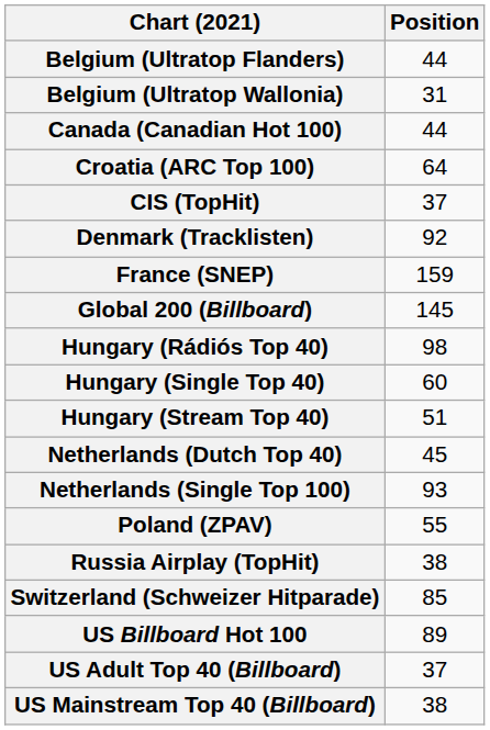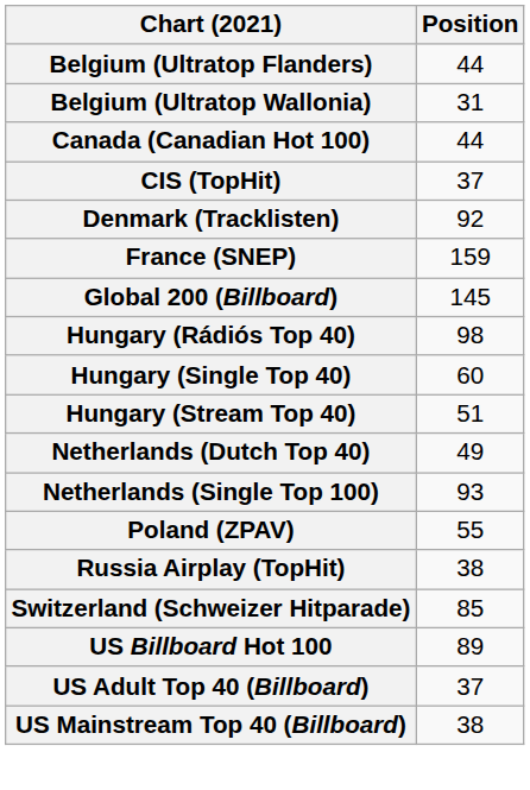 <table class="wikitable sortable plainrowheaders" style="text-align:center">
 <tr>
 <th scope="col">Chart (2021)</th>
 <th scope="col">Position</th>
 </tr>
 <tr>
 <th scope="row">Belgium (Ultratop Flanders)</th>
 <td>44</td>
 </tr>
 <tr>
 <th scope="row">Belgium (Ultratop Wallonia)</th>
 <td>31</td>
 </tr>
 <tr>
 <th scope="row">Canada (Canadian Hot 100)</th>
 <td>44</td>
-</tr>
-<tr>
-<th scope="row">Croatia (ARC Top 100)</th>
-<td>64</td>
 </tr>
 <tr>
 <th scope="row">CIS (TopHit)</th>
 <td>37</td>
 </tr>
 <tr>
 <th scope="row">Denmark (Tracklisten)</th>
 <td>92</td>
 </tr>
 <tr>
 <th scope="row">France (SNEP)</th>
 <td>159</td>
 </tr>
 <tr>
 <th scope="row">Global 200 (<em>Billboard</em>)</th>
 <td>145</td>
 </tr>
 <tr>
 <th scope="row">Hungary (Rádiós Top 40)</th>
 <td>98</td>
 </tr>
 <tr>
 <th scope="row">Hungary (Single Top 40)</th>
 <td>60</td>
 </tr>
 <tr>
 <th scope="row">Hungary (Stream Top 40)</th>
 <td>51</td>
 </tr>
 <tr>
 <th scope="row">Netherlands (Dutch Top 40)</th>
-<td>45</td>
+<td>49</td>
 </tr>
 <tr>
 <th scope="row">Netherlands (Single Top 100)</th>
 <td>93</td>
 </tr>
 <tr>
 <th scope="row">Poland (ZPAV)</th>
 <td>55</td>
 </tr>
 <tr>
 <th scope="row">Russia Airplay (TopHit)</th>
 <td>38</td>
 </tr>
 <tr>
 <th scope="row">Switzerland (Schweizer Hitparade)</th>
 <td>85</td>
 </tr>
 <tr>
 <th scope="row">US <em>Billboard</em> Hot 100</th>
 <td>89</td>
 </tr>
 <tr>
 <th scope="row">US Adult Top 40 (<em>Billboard</em>)</th>
 <td>37</td>
 </tr>
 <tr>
 <th scope="row">US Mainstream Top 40 (<em>Billboard</em>)</th>
 <td>38</td>
 </tr>
 </table>
